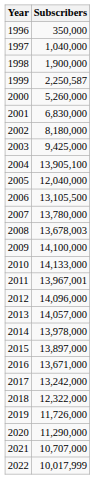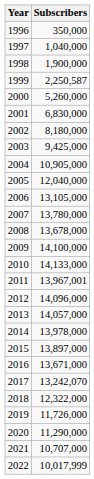 <table style="float:right;"  class="wikitable">
 <tr>
 <th>Year</th>
 <th style="text-align:right;">Subscribers</th>
 </tr>
 <tr>
 <td style="text-align:center;">1996</td>
 <td style="text-align:right;">350,000</td>
 </tr>
 <tr>
 <td style="text-align:center;">1997</td>
 <td style="text-align:right;">1,040,000</td>
 </tr>
 <tr>
 <td style="text-align:center;">1998</td>
 <td style="text-align:right;">1,900,000</td>
 </tr>
 <tr>
 <td style="text-align:center;">1999</td>
 <td style="text-align:right;">2,250,587</td>
 </tr>
 <tr>
 <td style="text-align:center;">2000</td>
 <td style="text-align:right;">5,260,000</td>
 </tr>
 <tr>
 <td style="text-align:center;">2001</td>
 <td style="text-align:right;">6,830,000</td>
 </tr>
 <tr>
 <td style="text-align:center;">2002</td>
 <td style="text-align:right;">8,180,000</td>
 </tr>
 <tr>
 <td style="text-align:center;">2003</td>
 <td style="text-align:right;">9,425,000</td>
 </tr>
 <tr>
 <td style="text-align:center;">2004</td>
-<td style="text-align:right;">13,905,100</td>
+<td style="text-align:right;">10,905,000</td>
 </tr>
 <tr>
 <td style="text-align:center;">2005</td>
 <td style="text-align:right;">12,040,000</td>
 </tr>
 <tr>
 <td style="text-align:center;">2006</td>
-<td style="text-align:right;">13,105,500</td>
+<td style="text-align:right;">13,105,000</td>
 </tr>
 <tr>
 <td style="text-align:center;">2007</td>
 <td style="text-align:right;">13,780,000</td>
 </tr>
 <tr>
 <td style="text-align:center;">2008</td>
-<td style="text-align:right;">13,678,003</td>
+<td style="text-align:right;">13,678,000</td>
 </tr>
 <tr>
 <td style="text-align:center;">2009</td>
 <td style="text-align:right;">14,100,000</td>
 </tr>
 <tr>
 <td style="text-align:center;">2010</td>
 <td style="text-align:right;">14,133,000</td>
 </tr>
 <tr>
 <td style="text-align:center;">2011</td>
 <td style="text-align:right;">13,967,001</td>
 </tr>
 <tr>
 <td style="text-align:center;">2012</td>
 <td style="text-align:right;">14,096,000</td>
 </tr>
 <tr>
 <td style="text-align:center;">2013</td>
 <td style="text-align:right;">14,057,000</td>
 </tr>
 <tr>
 <td style="text-align:center;">2014</td>
 <td style="text-align:right;">13,978,000</td>
 </tr>
 <tr>
 <td style="text-align:center;">2015</td>
 <td style="text-align:right;">13,897,000</td>
 </tr>
 <tr>
 <td style="text-align:center;">2016</td>
 <td style="text-align:right;">13,671,000</td>
 </tr>
 <tr>
 <td style="text-align:center;">2017</td>
-<td style="text-align:right;">13,242,000</td>
+<td style="text-align:right;">13,242,070</td>
 </tr>
 <tr>
 <td style="text-align:center;">2018</td>
 <td style="text-align:right;">12,322,000</td>
 </tr>
 <tr>
 <td style="text-align:center;">2019</td>
 <td style="text-align:right;">11,726,000</td>
 </tr>
 <tr>
 <td style="text-align:center;">2020</td>
 <td style="text-align:right;">11,290,000</td>
 </tr>
 <tr>
 <td style="text-align:center;">2021</td>
 <td style="text-align:right;">10,707,000</td>
 </tr>
 <tr>
 <td>2022</td>
 <td style="text-align:right;">10,017,999</td>
 </tr>
 </table>
